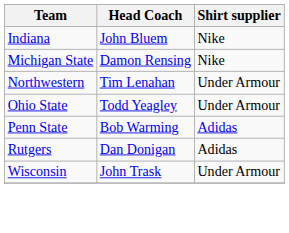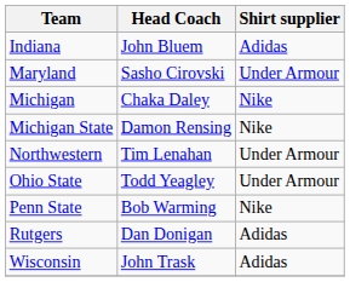 <table class="wikitable sortable" style="text-align: left;">
 <tr>
 <th>Team</th>
 <th>Head Coach</th>
 <th>Shirt supplier</th>
 </tr>
 <tr>
 <td><a href='#'>Indiana</a></td>
 <td> <a href='#'>John Bluem</a></td>
-<td> Nike</td>
+<td> <a href='#'>Adidas</a></td>
+</tr>
+<tr>
+<td><a href='#'>Maryland</a></td>
+<td> <a href='#'>Sasho Cirovski</a></td>
+<td> <a href='#'>Under Armour</a></td>
+</tr>
+<tr>
+<td><a href='#'>Michigan</a></td>
+<td> <a href='#'>Chaka Daley</a></td>
+<td> <a href='#'>Nike</a></td>
 </tr>
 <tr>
 <td><a href='#'>Michigan State</a></td>
 <td> <a href='#'>Damon Rensing</a></td>
 <td> Nike</td>
 </tr>
 <tr>
 <td><a href='#'>Northwestern</a></td>
 <td> <a href='#'>Tim Lenahan</a></td>
 <td> Under Armour</td>
 </tr>
 <tr>
 <td><a href='#'>Ohio State</a></td>
 <td> <a href='#'>Todd Yeagley</a></td>
 <td> Under Armour</td>
 </tr>
 <tr>
 <td><a href='#'>Penn State</a></td>
 <td> <a href='#'>Bob Warming</a></td>
-<td> <a href='#'>Adidas</a></td>
+<td> Nike</td>
 </tr>
 <tr>
 <td><a href='#'>Rutgers</a></td>
 <td> <a href='#'>Dan Donigan</a></td>
 <td> Adidas</td>
 </tr>
 <tr>
 <td><a href='#'>Wisconsin</a></td>
 <td> <a href='#'>John Trask</a></td>
-<td> Under Armour</td>
+<td> Adidas</td>
 </tr>
 <tr>
 </tr>
 </table>
